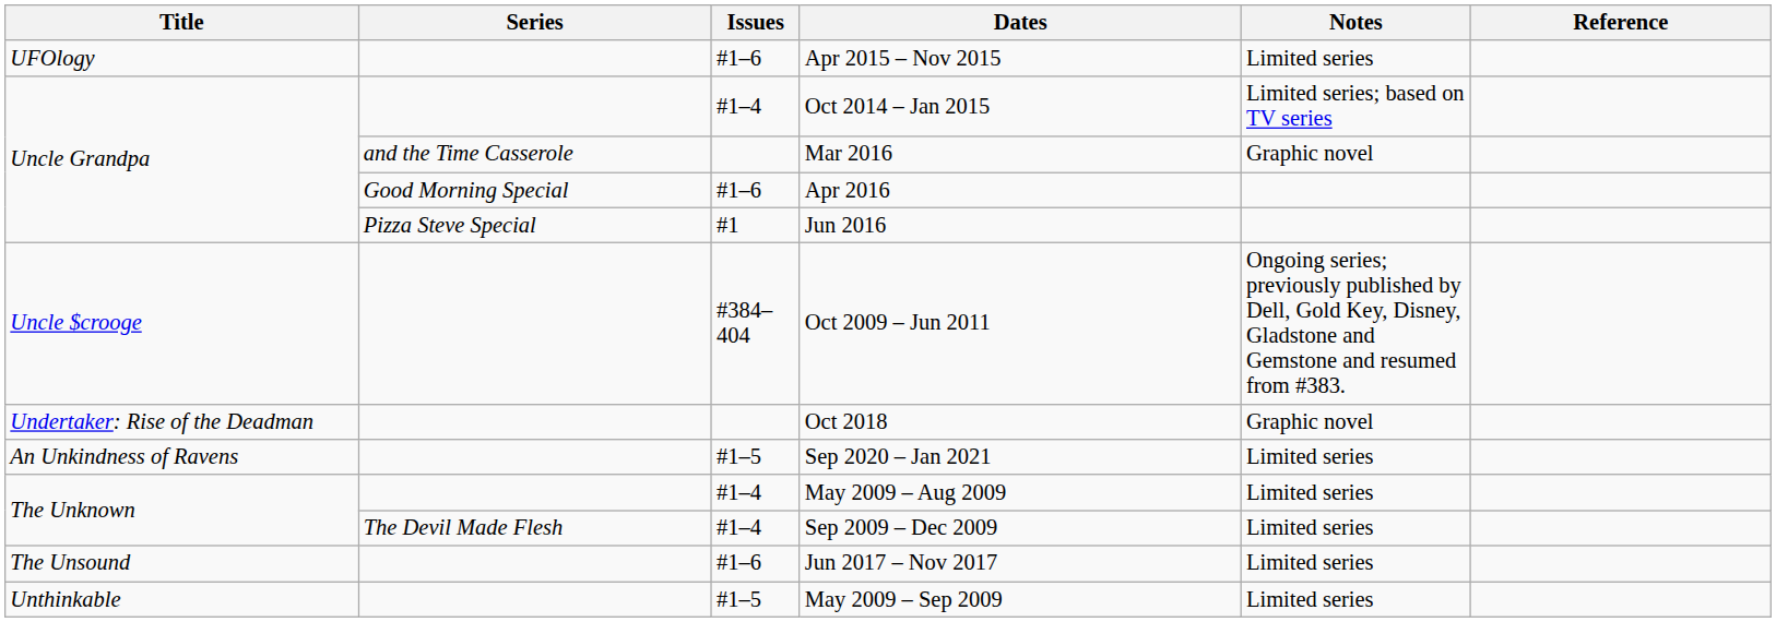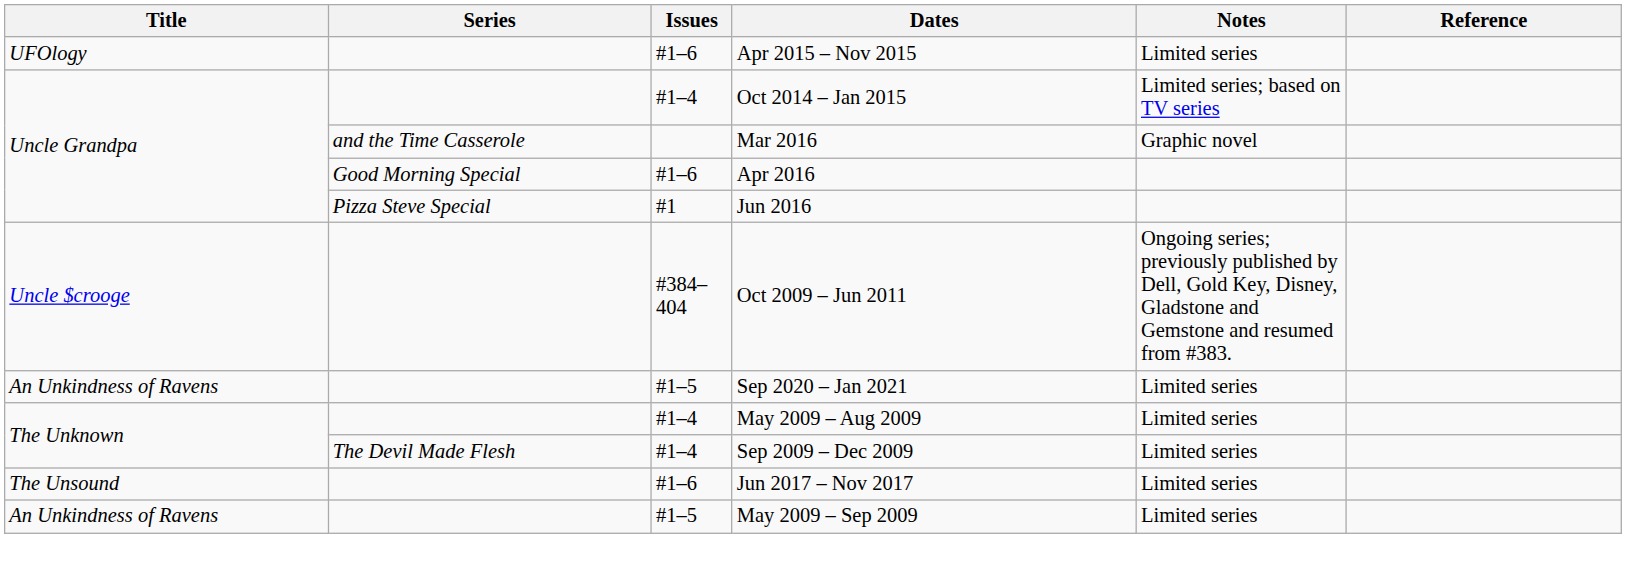 <table class="wikitable sortable" style="width:100%;">
 <tr>
 <th width=20%>Title</th>
 <th width=20%>Series</th>
 <th width=5%>Issues</th>
 <th width=25%>Dates</th>
 <th width=13%>Notes</th>
 <th>Reference</th>
 </tr>
 <tr>
 <td><em>UFOlogy</em></td>
 <td></td>
 <td>#1–6</td>
 <td>Apr 2015 – Nov 2015</td>
 <td>Limited series</td>
 <td></td>
 </tr>
 <tr>
 <td rowspan="4"><em>Uncle Grandpa</em></td>
 <td></td>
 <td>#1–4</td>
 <td>Oct 2014 – Jan 2015</td>
 <td>Limited series; based on <a href='#'>TV series</a></td>
 <td></td>
 </tr>
 <tr>
 <td><em>and the Time Casserole</em></td>
 <td></td>
 <td>Mar 2016</td>
 <td>Graphic novel</td>
 <td></td>
 </tr>
 <tr>
 <td><em>Good Morning Special</em></td>
 <td>#1–6</td>
 <td>Apr 2016</td>
 <td></td>
 <td></td>
 </tr>
 <tr>
 <td><em>Pizza Steve Special</em></td>
 <td>#1</td>
 <td>Jun 2016</td>
 <td></td>
 <td></td>
 </tr>
 <tr>
 <td><em><a href='#'>Uncle $crooge</a></em></td>
 <td></td>
 <td>#384–404</td>
 <td>Oct 2009 – Jun 2011</td>
 <td>Ongoing series; previously published by Dell, Gold Key, Disney, Gladstone and Gemstone and resumed from #383.</td>
 <td></td>
 </tr>
 <tr>
-<td><em><a href='#'>Undertaker</a>: Rise of the Deadman</em></td>
-<td></td>
-<td></td>
-<td>Oct 2018</td>
-<td>Graphic novel</td>
-<td></td>
-</tr>
-<tr>
 <td><em>An Unkindness of Ravens</em></td>
 <td></td>
 <td>#1–5</td>
 <td>Sep 2020 – Jan 2021</td>
 <td>Limited series</td>
 <td></td>
 </tr>
 <tr>
 <td rowspan="2"><em>The Unknown</em></td>
 <td></td>
 <td>#1–4</td>
 <td>May 2009 – Aug 2009</td>
 <td>Limited series</td>
 <td></td>
 </tr>
 <tr>
 <td><em>The Devil Made Flesh</em></td>
 <td>#1–4</td>
 <td>Sep 2009 – Dec 2009</td>
 <td>Limited series</td>
 <td></td>
 </tr>
 <tr>
 <td><em>The Unsound</em></td>
 <td></td>
 <td>#1–6</td>
 <td>Jun 2017 – Nov 2017</td>
 <td>Limited series</td>
 <td></td>
 </tr>
 <tr>
-<td><em>Unthinkable</em></td>
+<td><em>An Unkindness of Ravens</em></td>
 <td></td>
 <td>#1–5</td>
 <td>May 2009 – Sep 2009</td>
 <td>Limited series</td>
 <td></td>
 </tr>
 </table>
